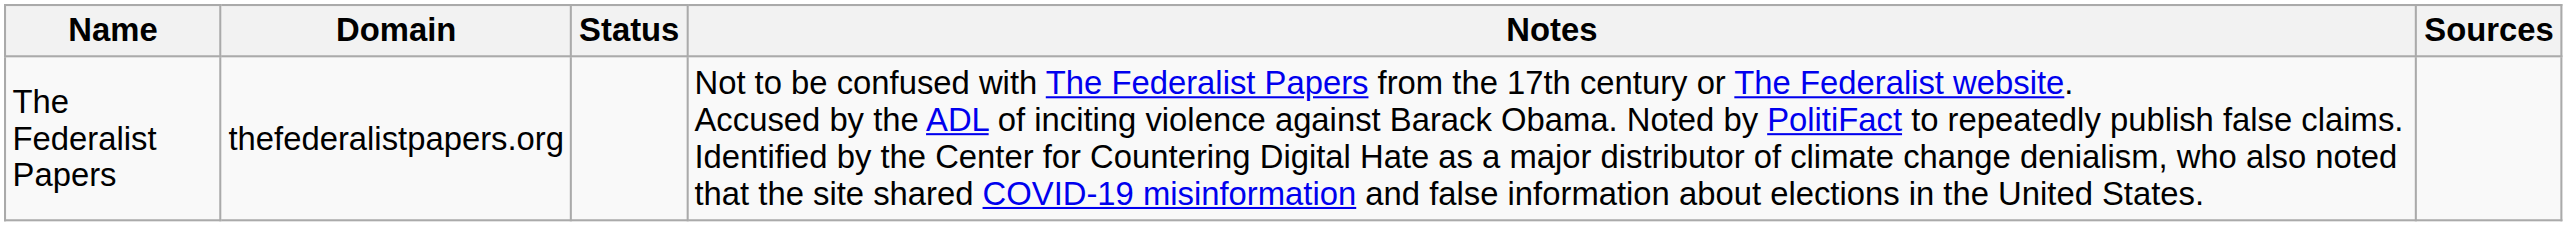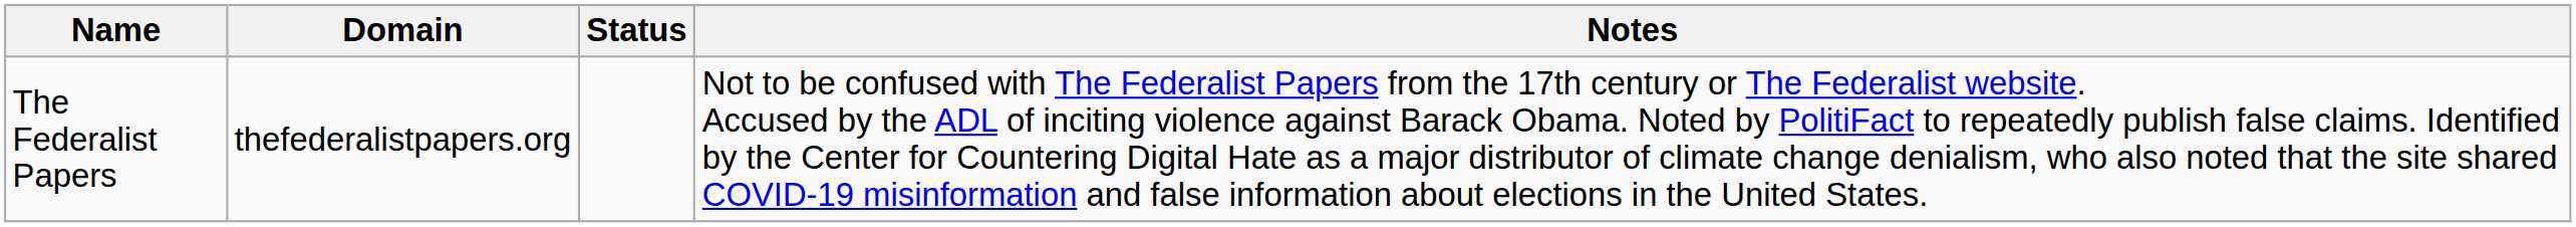 <table class="wikitable sortable mw-collapsible mw-collapsed">
 <tr>
 <th>Name</th>
 <th>Domain</th>
 <th>Status</th>
 <th class="sortable">Notes</th>
-<th class="unsortable">Sources</th>
 </tr>
 <tr>
 <td>The Federalist Papers</td>
 <td>thefederalistpapers.org</td>
 <td></td>
 <td>Not to be confused with <a href='#'>The Federalist Papers</a> from the 17th century or <a href='#'>The Federalist website</a>.<br>Accused by the <a href='#'>ADL</a> of inciting violence against Barack Obama. Noted by <a href='#'>PolitiFact</a> to repeatedly publish false claims. Identified by the Center for Countering Digital Hate as a major distributor of climate change denialism, who also noted that the site shared <a href='#'>COVID-19 misinformation</a> and false information about elections in the United States.</td>
-<td></td>
 </tr>
 </table>
